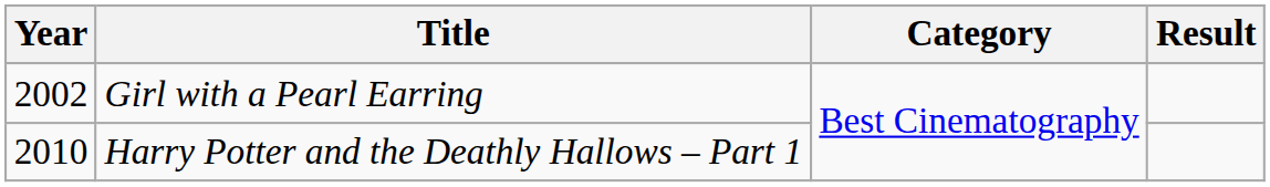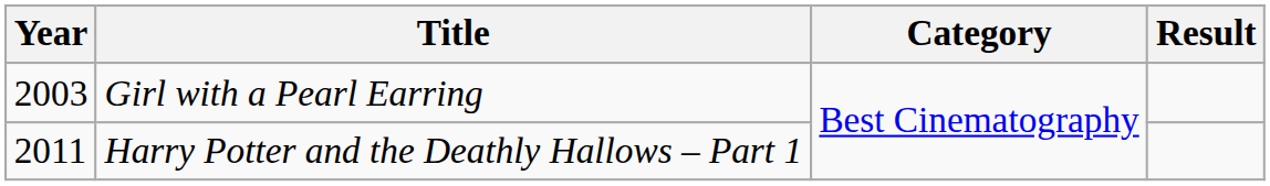 <table class="wikitable">
 <tr>
 <th>Year</th>
 <th>Title</th>
 <th>Category</th>
 <th>Result</th>
 </tr>
 <tr>
-<td>2002</td>
+<td>2003</td>
 <td><em>Girl with a Pearl Earring</em></td>
 <td rowspan=2><a href='#'>Best Cinematography</a></td>
 <td></td>
 </tr>
 <tr>
-<td>2010</td>
+<td>2011</td>
 <td><em>Harry Potter and the Deathly Hallows – Part 1</em></td>
 <td></td>
 </tr>
 </table>
